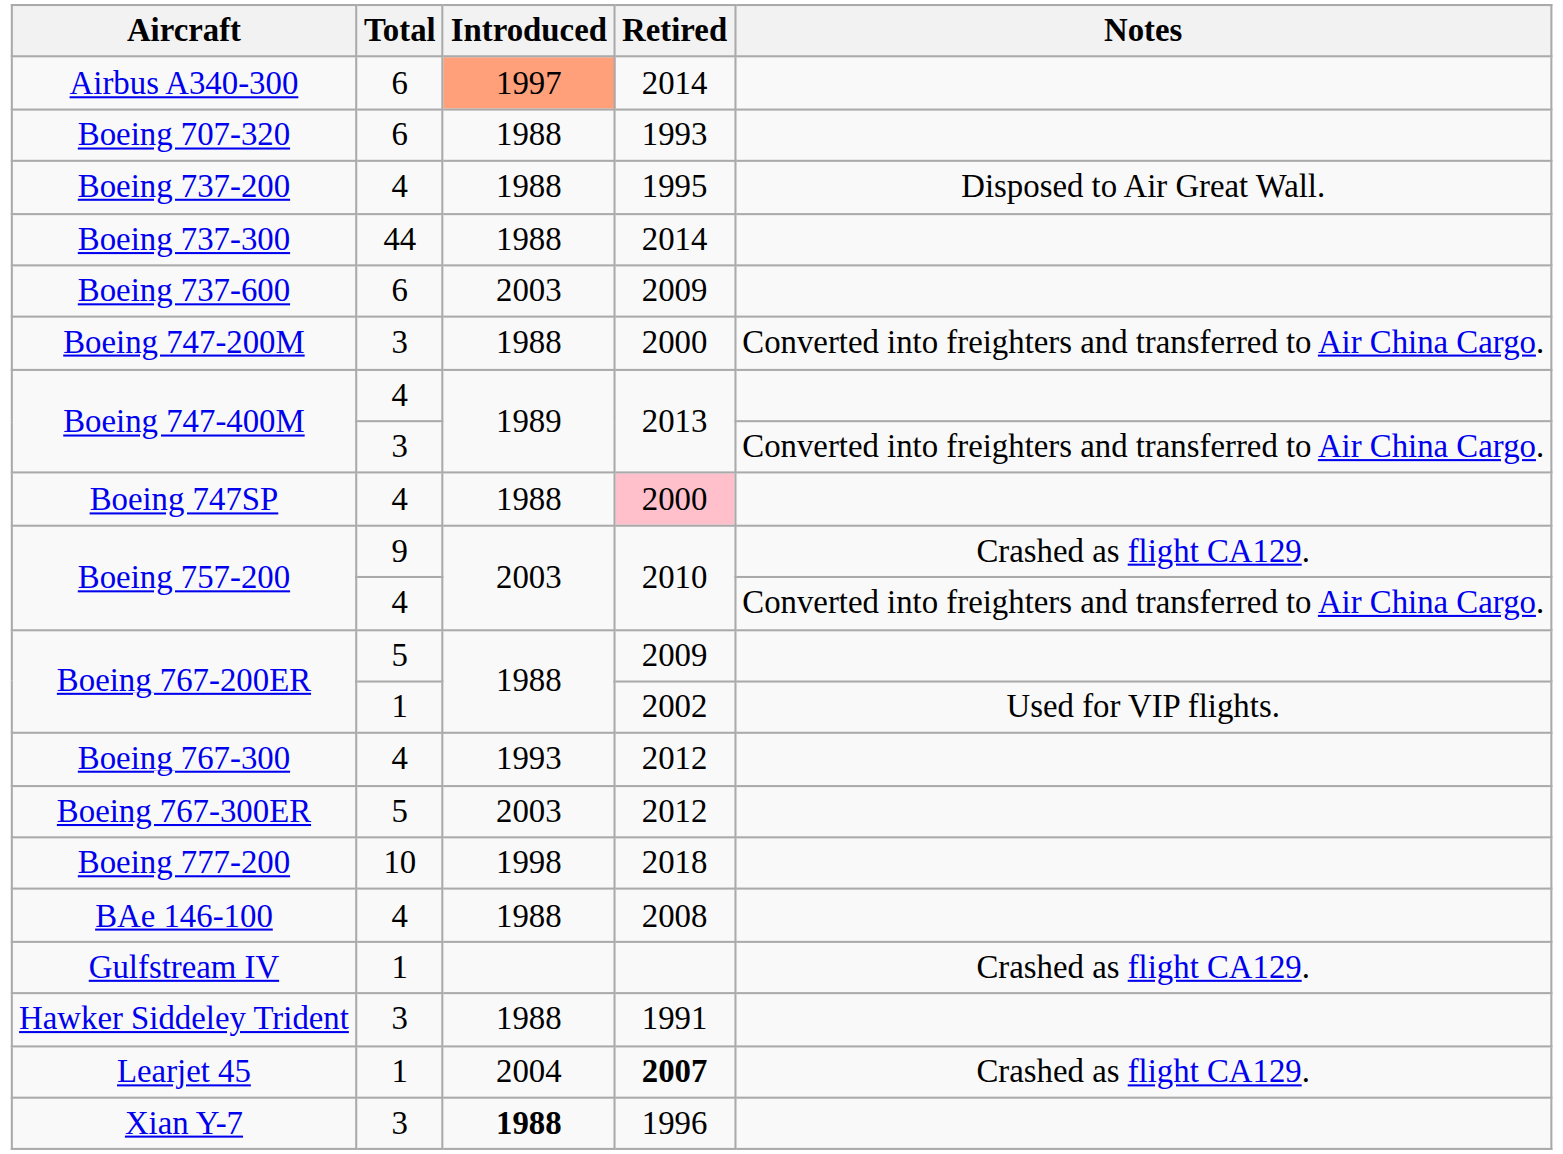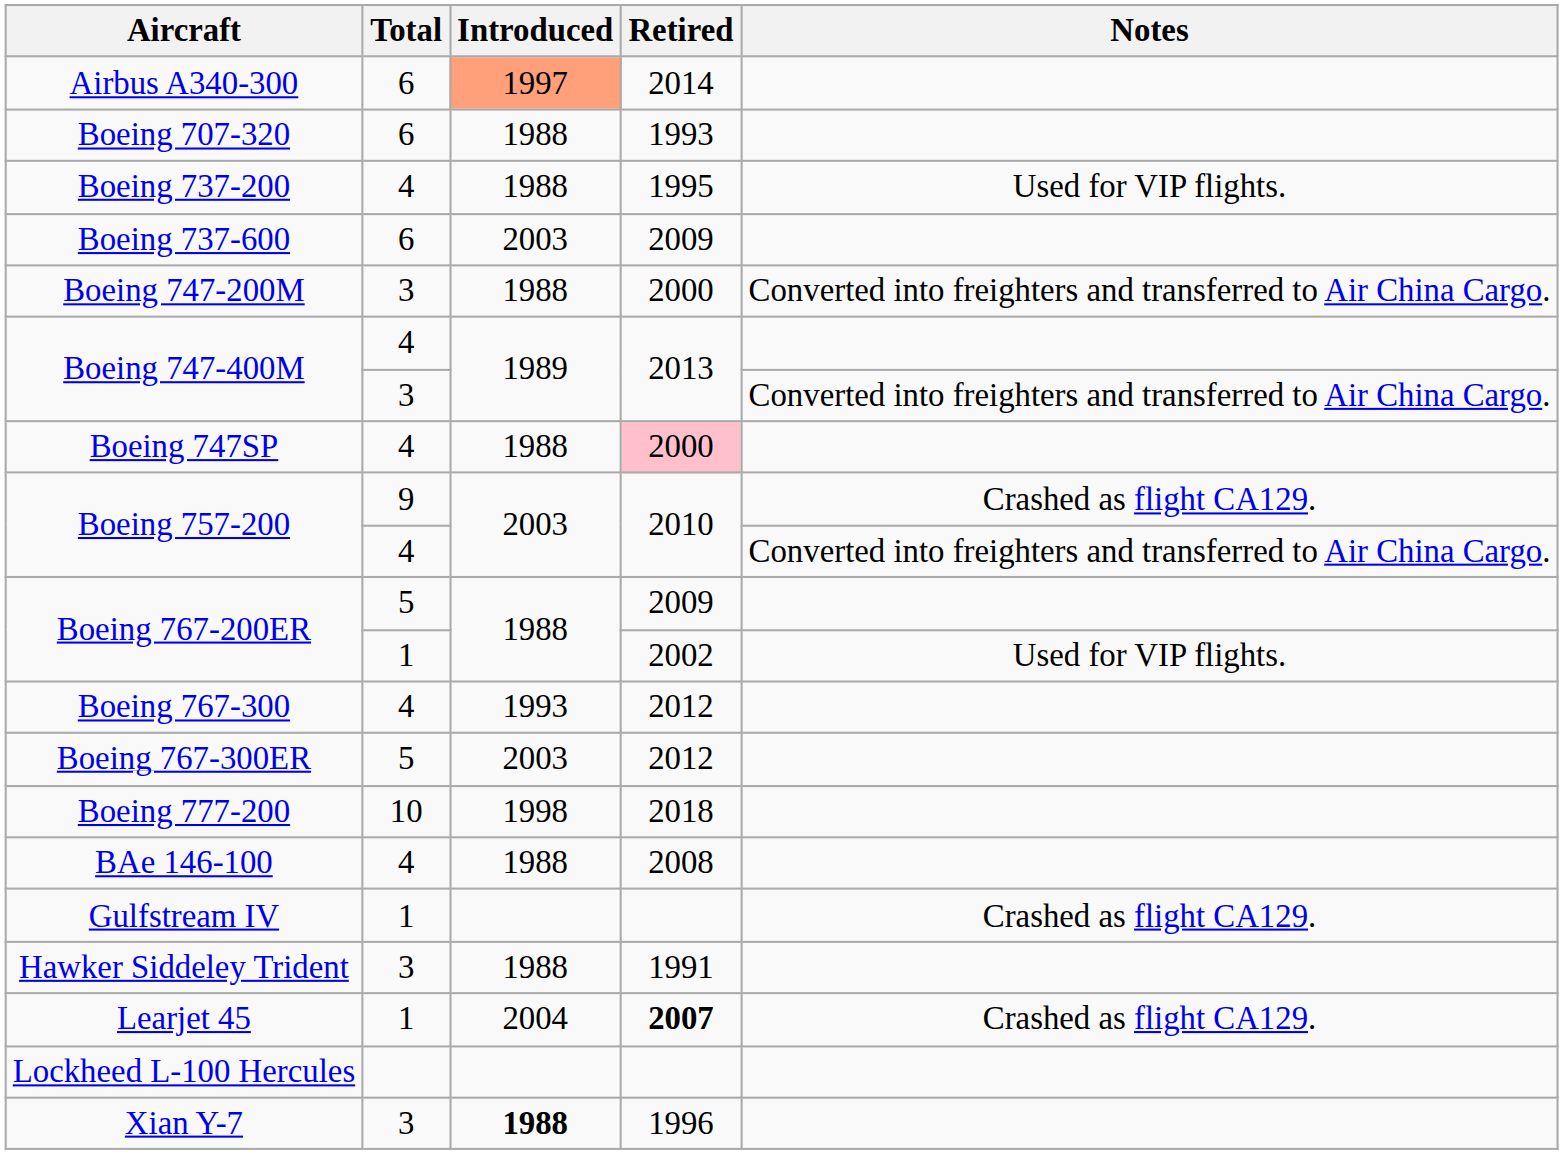 <table class="wikitable" style="margin:1em auto; text-align:center">
 <tr>
 <th>Aircraft</th>
 <th>Total</th>
 <th>Introduced</th>
 <th>Retired</th>
 <th>Notes</th>
 </tr>
 <tr>
 <td><a href='#'>Airbus A340-300</a></td>
 <td>6</td>
 <td style="background: lightsalmon;">1997</td>
 <td>2014</td>
 <td></td>
 </tr>
 <tr>
 <td><a href='#'>Boeing 707-320</a></td>
 <td>6</td>
 <td>1988</td>
 <td>1993</td>
 <td></td>
 </tr>
 <tr>
 <td><a href='#'>Boeing 737-200</a></td>
 <td>4</td>
 <td>1988</td>
 <td>1995</td>
-<td>Disposed to Air Great Wall.</td>
-</tr>
-<tr>
-<td><a href='#'>Boeing 737-300</a></td>
-<td>44</td>
-<td>1988</td>
-<td>2014</td>
-<td></td>
+<td>Used for VIP flights.</td>
 </tr>
 <tr>
 <td><a href='#'>Boeing 737-600</a></td>
 <td>6</td>
 <td>2003</td>
 <td>2009</td>
 <td></td>
 </tr>
 <tr>
 <td><a href='#'>Boeing 747-200M</a></td>
 <td>3</td>
 <td>1988</td>
 <td>2000</td>
 <td>Converted into freighters and transferred to <a href='#'>Air China Cargo</a>.</td>
 </tr>
 <tr>
 <td rowspan="2"><a href='#'>Boeing 747-400M</a></td>
 <td>4</td>
 <td rowspan="2">1989</td>
 <td rowspan="2">2013</td>
 <td></td>
 </tr>
 <tr>
 <td>3</td>
 <td>Converted into freighters and transferred to <a href='#'>Air China Cargo</a>.</td>
 </tr>
 <tr>
 <td><a href='#'>Boeing 747SP</a></td>
 <td>4</td>
 <td>1988</td>
 <td style="background: pink;">2000</td>
 <td></td>
 </tr>
 <tr>
 <td rowspan="2"><a href='#'>Boeing 757-200</a></td>
 <td>9</td>
 <td rowspan="2">2003</td>
 <td rowspan="2">2010</td>
 <td>Crashed as <a href='#'>flight CA129</a>.</td>
 </tr>
 <tr>
 <td>4</td>
 <td>Converted into freighters and transferred to <a href='#'>Air China Cargo</a>.</td>
 </tr>
 <tr>
 <td rowspan="2"><a href='#'>Boeing 767-200ER</a></td>
 <td>5</td>
 <td rowspan="2">1988</td>
 <td>2009</td>
 <td></td>
 </tr>
 <tr>
 <td>1</td>
 <td>2002</td>
 <td>Used for VIP flights.</td>
 </tr>
 <tr>
 <td><a href='#'>Boeing 767-300</a></td>
 <td>4</td>
 <td>1993</td>
 <td>2012</td>
 <td></td>
 </tr>
 <tr>
 <td><a href='#'>Boeing 767-300ER</a></td>
 <td>5</td>
 <td>2003</td>
 <td>2012</td>
 <td></td>
 </tr>
 <tr>
 <td><a href='#'>Boeing 777-200</a></td>
 <td>10</td>
 <td>1998</td>
 <td>2018</td>
 <td></td>
 </tr>
 <tr>
 <td><a href='#'>BAe 146-100</a></td>
 <td>4</td>
 <td>1988</td>
 <td>2008</td>
 <td></td>
 </tr>
 <tr>
 <td><a href='#'>Gulfstream IV</a></td>
 <td>1</td>
 <td></td>
 <td></td>
 <td>Crashed as <a href='#'>flight CA129</a>.</td>
 </tr>
 <tr>
 <td><a href='#'>Hawker Siddeley Trident</a></td>
 <td>3</td>
 <td>1988</td>
 <td>1991</td>
 <td></td>
 </tr>
 <tr>
 <td><a href='#'>Learjet 45</a></td>
 <td>1</td>
 <td>2004</td>
 <td><strong>2007</strong></td>
 <td>Crashed as <a href='#'>flight CA129</a>.</td>
 </tr>
 <tr>
+<td><a href='#'>Lockheed L-100 Hercules</a></td>
+<td></td>
+<td></td>
+<td></td>
+<td></td>
+</tr>
+<tr>
 <td><a href='#'>Xian Y-7</a></td>
 <td>3</td>
 <td><strong>1988</strong></td>
 <td>1996</td>
 <td></td>
 </tr>
 </table>
